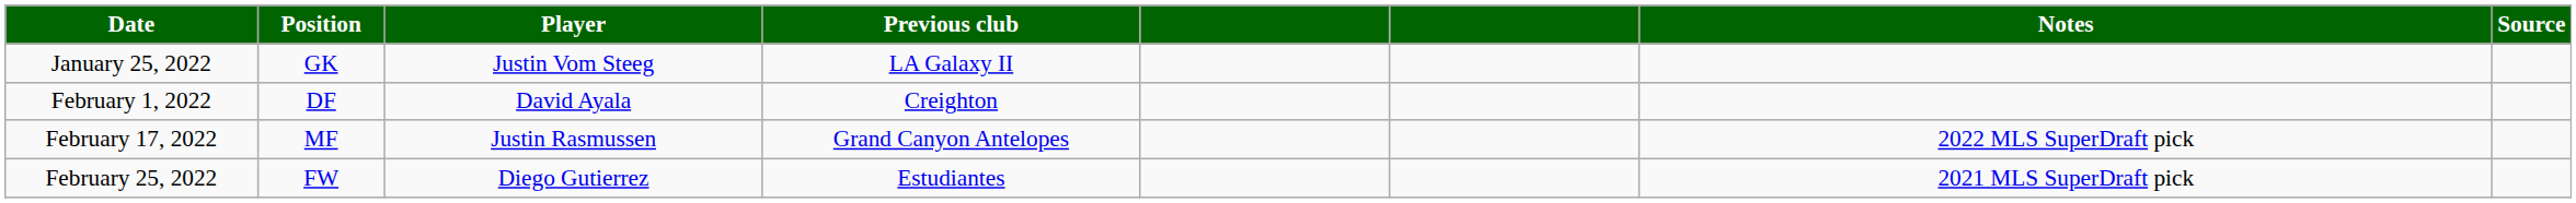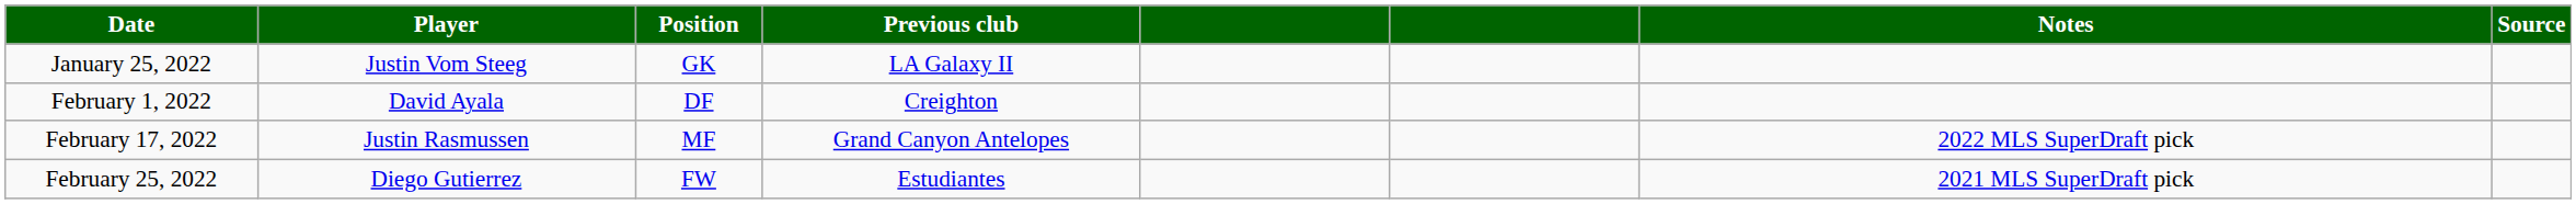 <table class="wikitable" style="text-align:center; font-size:90%; width:100%;">
 <tr>
 <th style="background:darkgreen; color:white; text-align:center; width:10%">Date</th>
+<th style="background:darkgreen; color:white; text-align:center; width:15%">Player</th>
 <th style="background:darkgreen; color:white; text-align:center; width:5%">Position</th>
-<th style="background:darkgreen; color:white; text-align:center; width:15%">Player</th>
 <th style="background:darkgreen; color:white; text-align:center; width:15%">Previous club</th>
 <th style="background:darkgreen; color:white; text-align:center; width:10%"></th>
 <th style="background:darkgreen; color:white; text-align:center; width:10%"></th>
 <th style="background:darkgreen; color:white; text-align:center; width:34%">Notes</th>
 <th style="background:darkgreen; color:white; text-align:center; width:1%">Source</th>
 </tr>
 <tr>
 <td>January 25, 2022</td>
+<td> <a href='#'>Justin Vom Steeg</a></td>
 <td><a href='#'>GK</a></td>
-<td> <a href='#'>Justin Vom Steeg</a></td>
 <td> <a href='#'>LA Galaxy II</a></td>
 <td></td>
 <td></td>
 <td></td>
 <td></td>
 </tr>
 <tr>
 <td>February 1, 2022</td>
+<td> <a href='#'>David Ayala</a></td>
 <td><a href='#'>DF</a></td>
-<td> <a href='#'>David Ayala</a></td>
 <td> <a href='#'>Creighton</a></td>
 <td></td>
 <td></td>
 <td></td>
 <td></td>
 </tr>
 <tr>
 <td>February 17, 2022</td>
+<td> <a href='#'>Justin Rasmussen</a></td>
 <td><a href='#'>MF</a></td>
-<td> <a href='#'>Justin Rasmussen</a></td>
 <td> <a href='#'>Grand Canyon Antelopes</a></td>
 <td></td>
 <td></td>
 <td><a href='#'>2022 MLS SuperDraft</a> pick</td>
 <td></td>
 </tr>
 <tr>
 <td>February 25, 2022</td>
+<td> <a href='#'>Diego Gutierrez</a></td>
 <td><a href='#'>FW</a></td>
-<td> <a href='#'>Diego Gutierrez</a></td>
 <td> <a href='#'>Estudiantes</a></td>
 <td></td>
 <td></td>
 <td><a href='#'>2021 MLS SuperDraft</a> pick</td>
 <td></td>
 </tr>
 </table>
